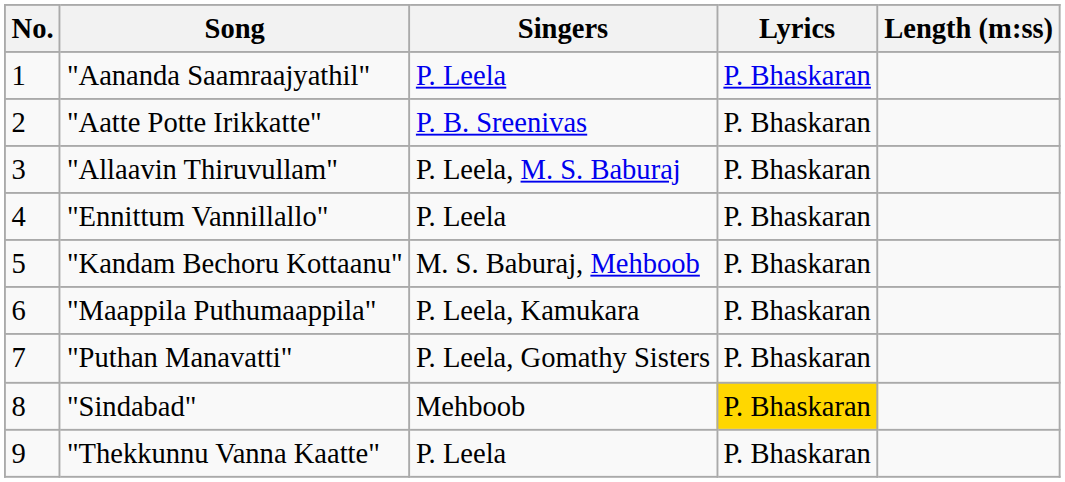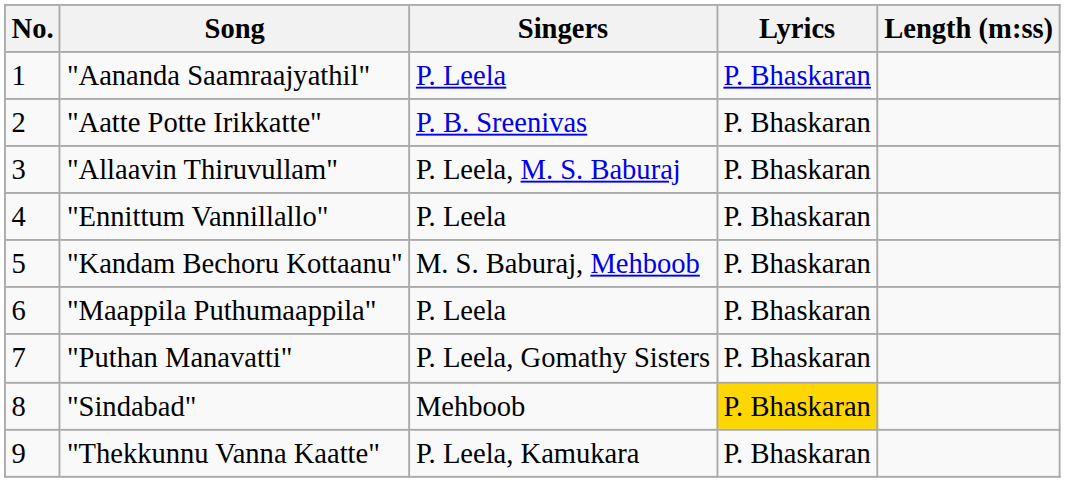 <table class="wikitable" style="font-size:95%;">
 <tr>
 <th>No.</th>
 <th>Song</th>
 <th>Singers</th>
 <th>Lyrics</th>
 <th>Length (m:ss)</th>
 </tr>
 <tr>
 <td>1</td>
 <td>"Aananda Saamraajyathil"</td>
 <td><a href='#'>P. Leela</a></td>
 <td><a href='#'>P. Bhaskaran</a></td>
 <td></td>
 </tr>
 <tr>
 <td>2</td>
 <td>"Aatte Potte Irikkatte"</td>
 <td><a href='#'>P. B. Sreenivas</a></td>
 <td>P. Bhaskaran</td>
 <td></td>
 </tr>
 <tr>
 <td>3</td>
 <td>"Allaavin Thiruvullam"</td>
 <td>P. Leela, <a href='#'>M. S. Baburaj</a></td>
 <td>P. Bhaskaran</td>
 <td></td>
 </tr>
 <tr>
 <td>4</td>
 <td>"Ennittum Vannillallo"</td>
 <td>P. Leela</td>
 <td>P. Bhaskaran</td>
 <td></td>
 </tr>
 <tr>
 <td>5</td>
 <td>"Kandam Bechoru Kottaanu"</td>
 <td>M. S. Baburaj, <a href='#'>Mehboob</a></td>
 <td>P. Bhaskaran</td>
 <td></td>
 </tr>
 <tr>
 <td>6</td>
 <td>"Maappila Puthumaappila"</td>
-<td>P. Leela, Kamukara</td>
+<td>P. Leela</td>
 <td>P. Bhaskaran</td>
 <td></td>
 </tr>
 <tr>
 <td>7</td>
 <td>"Puthan Manavatti"</td>
 <td>P. Leela, Gomathy Sisters</td>
 <td>P. Bhaskaran</td>
 <td></td>
 </tr>
 <tr>
 <td>8</td>
 <td>"Sindabad"</td>
 <td>Mehboob</td>
 <td style="background: gold;">P. Bhaskaran</td>
 <td></td>
 </tr>
 <tr>
 <td>9</td>
 <td>"Thekkunnu Vanna Kaatte"</td>
-<td>P. Leela</td>
+<td>P. Leela, Kamukara</td>
 <td>P. Bhaskaran</td>
 <td></td>
 </tr>
 </table>
